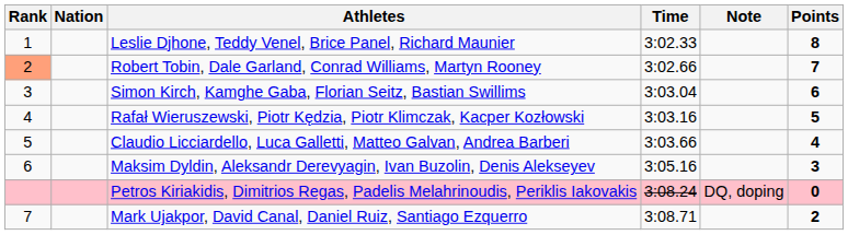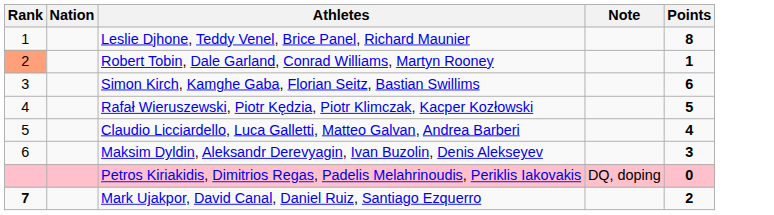 <table class="wikitable sortable" style="text-align:center">
 <tr>
 <th>Rank</th>
 <th>Nation</th>
 <th>Athletes</th>
-<th>Time</th>
 <th>Note</th>
 <th>Points</th>
 </tr>
 <tr>
 <td>1</td>
 <td align=left></td>
 <td align=left><a href='#'>Leslie Djhone</a>, <a href='#'>Teddy Venel</a>, <a href='#'>Brice Panel</a>, <a href='#'>Richard Maunier</a></td>
-<td>3:02.33</td>
 <td></td>
 <td><strong>8</strong></td>
 </tr>
 <tr>
 <td style="background: lightsalmon;">2</td>
 <td align=left></td>
 <td align=left><a href='#'>Robert Tobin</a>, <a href='#'>Dale Garland</a>, <a href='#'>Conrad Williams</a>, <a href='#'>Martyn Rooney</a></td>
-<td>3:02.66</td>
 <td></td>
-<td><strong>7</strong></td>
+<td><strong>1</strong></td>
 </tr>
 <tr>
 <td>3</td>
 <td align=left></td>
 <td align=left><a href='#'>Simon Kirch</a>, <a href='#'>Kamghe Gaba</a>, <a href='#'>Florian Seitz</a>, <a href='#'>Bastian Swillims</a></td>
-<td>3:03.04</td>
 <td></td>
 <td><strong>6</strong></td>
 </tr>
 <tr>
 <td>4</td>
 <td align=left></td>
 <td align=left><a href='#'>Rafał Wieruszewski</a>, <a href='#'>Piotr Kędzia</a>, <a href='#'>Piotr Klimczak</a>, <a href='#'>Kacper Kozłowski</a></td>
-<td>3:03.16</td>
 <td></td>
 <td><strong>5</strong></td>
 </tr>
 <tr>
 <td>5</td>
 <td align=left></td>
 <td align=left><a href='#'>Claudio Licciardello</a>, <a href='#'>Luca Galletti</a>, <a href='#'>Matteo Galvan</a>, <a href='#'>Andrea Barberi</a></td>
-<td>3:03.66</td>
 <td></td>
 <td><strong>4</strong></td>
 </tr>
 <tr>
 <td>6</td>
 <td align=left></td>
 <td align=left><a href='#'>Maksim Dyldin</a>, <a href='#'>Aleksandr Derevyagin</a>, <a href='#'>Ivan Buzolin</a>, <a href='#'>Denis Alekseyev</a></td>
-<td>3:05.16</td>
 <td></td>
 <td><strong>3</strong></td>
 </tr>
 <tr bgcolor=pink>
 <td></td>
 <td align=left></td>
 <td align=left><a href='#'>Petros Kiriakidis</a>, <a href='#'>Dimitrios Regas</a>, <a href='#'>Padelis Melahrinoudis</a>, <a href='#'>Periklis Iakovakis</a></td>
-<td><s>3:08.24</s></td>
 <td>DQ, doping</td>
 <td><strong>0</strong></td>
 </tr>
 <tr>
-<td>7</td>
+<td><strong>7</strong></td>
 <td align=left></td>
 <td align=left><a href='#'>Mark Ujakpor</a>, <a href='#'>David Canal</a>, <a href='#'>Daniel Ruiz</a>, <a href='#'>Santiago Ezquerro</a></td>
-<td>3:08.71</td>
 <td></td>
 <td><strong>2</strong></td>
 </tr>
 </table>
